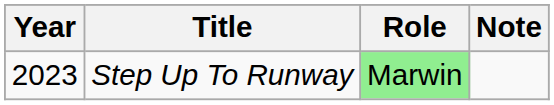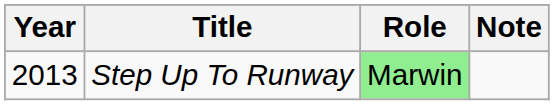 <table class="wikitable">
 <tr>
 <th>Year</th>
 <th>Title</th>
 <th>Role</th>
 <th>Note</th>
 </tr>
 <tr>
-<td>2023</td>
+<td>2013</td>
 <td><em>Step Up To Runway</em></td>
 <td style="background: lightgreen;">Marwin</td>
 <td></td>
 </tr>
 </table>
